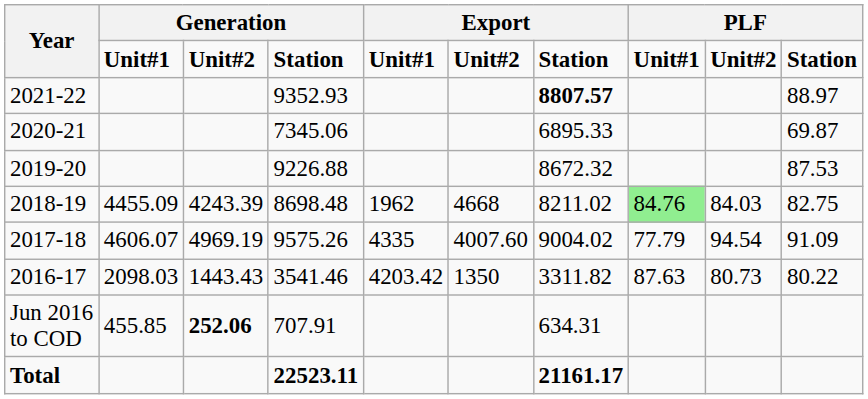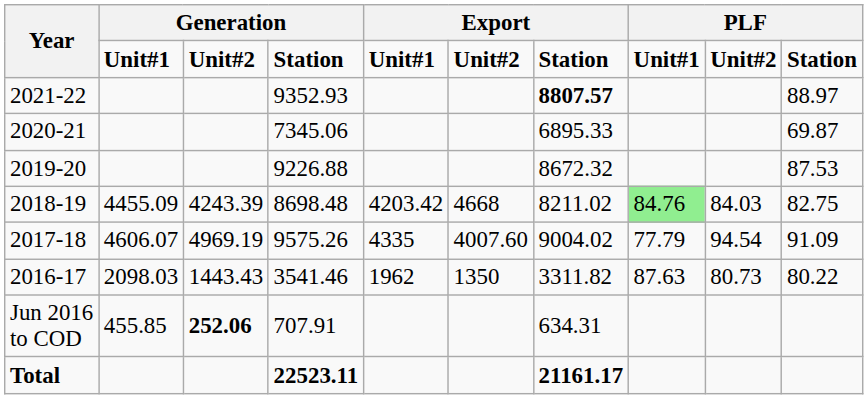 <table class="wikitable">
 <tr>
 <th rowspan="2">Year</th>
 <th colspan="3">Generation</th>
 <th colspan="3">Export</th>
 <th colspan="3">PLF</th>
 </tr>
 <tr>
 <td><strong>Unit#1</strong></td>
 <td><strong>Unit#2</strong></td>
 <td><strong>Station</strong></td>
 <td><strong>Unit#1</strong></td>
 <td><strong>Unit#2</strong></td>
 <td><strong>Station</strong></td>
 <td><strong>Unit#1</strong></td>
 <td><strong>Unit#2</strong></td>
 <td><strong>Station</strong></td>
 </tr>
 <tr>
 <td>2021-22</td>
 <td></td>
 <td></td>
 <td>9352.93</td>
 <td></td>
 <td></td>
 <td><strong>8807.57</strong></td>
 <td></td>
 <td></td>
 <td>88.97</td>
 </tr>
 <tr>
 <td>2020-21</td>
 <td></td>
 <td></td>
 <td>7345.06</td>
 <td></td>
 <td></td>
 <td>6895.33</td>
 <td></td>
 <td></td>
 <td>69.87</td>
 </tr>
 <tr>
 <td>2019-20</td>
 <td></td>
 <td></td>
 <td>9226.88</td>
 <td></td>
 <td></td>
 <td>8672.32</td>
 <td></td>
 <td></td>
 <td>87.53</td>
 </tr>
 <tr>
 <td>2018-19</td>
 <td>4455.09</td>
 <td>4243.39</td>
 <td>8698.48</td>
-<td>1962</td>
+<td>4203.42</td>
 <td>4668</td>
 <td>8211.02</td>
 <td style="background: lightgreen;">84.76</td>
 <td>84.03</td>
 <td>82.75</td>
 </tr>
 <tr>
 <td>2017-18</td>
 <td>4606.07</td>
 <td>4969.19</td>
 <td>9575.26</td>
 <td>4335</td>
 <td>4007.60</td>
 <td>9004.02</td>
 <td>77.79</td>
 <td>94.54</td>
 <td>91.09</td>
 </tr>
 <tr>
 <td>2016-17</td>
 <td>2098.03</td>
 <td>1443.43</td>
 <td>3541.46</td>
-<td>4203.42</td>
+<td>1962</td>
 <td>1350</td>
 <td>3311.82</td>
 <td>87.63</td>
 <td>80.73</td>
 <td>80.22</td>
 </tr>
 <tr>
 <td>Jun 2016<br>to COD</td>
 <td>455.85</td>
 <td><strong>252.06</strong></td>
 <td>707.91</td>
 <td></td>
 <td></td>
 <td>634.31</td>
 <td></td>
 <td></td>
 <td></td>
 </tr>
 <tr>
 <td><strong>Total</strong></td>
 <td></td>
 <td></td>
 <td><strong>22523.11</strong></td>
 <td></td>
 <td></td>
 <td><strong>21161.17</strong></td>
 <td></td>
 <td></td>
 <td></td>
 </tr>
 </table>
